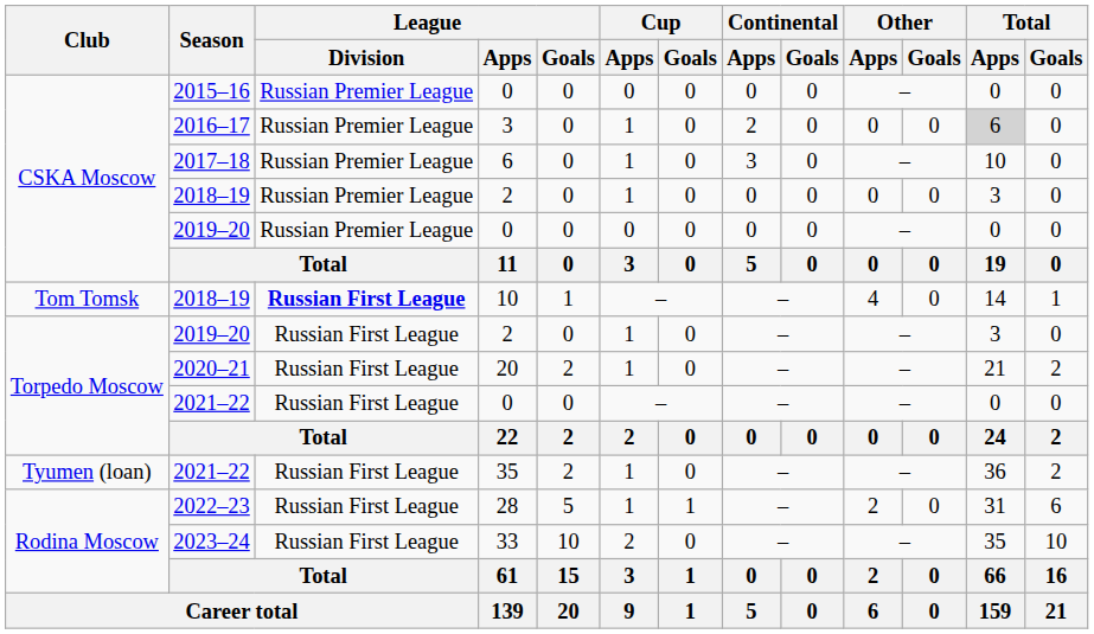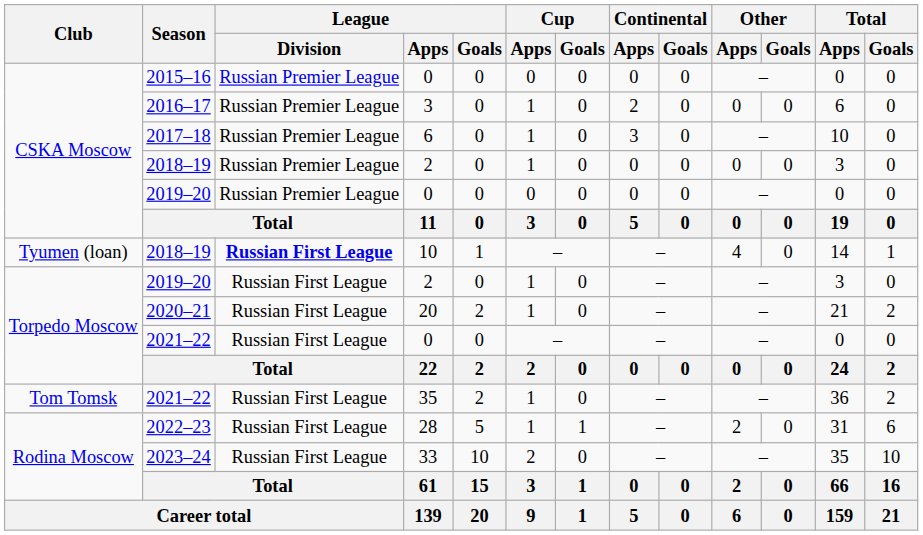 <table class="wikitable" style="text-align: center;">
 <tr>
 <th rowspan=2>Club</th>
 <th rowspan=2>Season</th>
 <th colspan=3>League</th>
 <th colspan=2>Cup</th>
 <th colspan=2>Continental</th>
 <th colspan=2>Other</th>
 <th colspan=2>Total</th>
 </tr>
 <tr>
 <th>Division</th>
 <th>Apps</th>
 <th>Goals</th>
 <th>Apps</th>
 <th>Goals</th>
 <th>Apps</th>
 <th>Goals</th>
 <th>Apps</th>
 <th>Goals</th>
 <th>Apps</th>
 <th>Goals</th>
 </tr>
 <tr>
 <td rowspan="6"><a href='#'>CSKA Moscow</a></td>
 <td><a href='#'>2015–16</a></td>
 <td><a href='#'>Russian Premier League</a></td>
 <td>0</td>
 <td>0</td>
 <td>0</td>
 <td>0</td>
 <td>0</td>
 <td>0</td>
 <td colspan=2>–</td>
 <td>0</td>
 <td>0</td>
 </tr>
 <tr>
 <td><a href='#'>2016–17</a></td>
 <td>Russian Premier League</td>
 <td>3</td>
 <td>0</td>
 <td>1</td>
 <td>0</td>
 <td>2</td>
 <td>0</td>
 <td>0</td>
 <td>0</td>
-<td style="background: lightgrey;">6</td>
+<td>6</td>
 <td>0</td>
 </tr>
 <tr>
 <td><a href='#'>2017–18</a></td>
 <td>Russian Premier League</td>
 <td>6</td>
 <td>0</td>
 <td>1</td>
 <td>0</td>
 <td>3</td>
 <td>0</td>
 <td colspan=2>–</td>
 <td>10</td>
 <td>0</td>
 </tr>
 <tr>
 <td><a href='#'>2018–19</a></td>
 <td>Russian Premier League</td>
 <td>2</td>
 <td>0</td>
 <td>1</td>
 <td>0</td>
 <td>0</td>
 <td>0</td>
 <td>0</td>
 <td>0</td>
 <td>3</td>
 <td>0</td>
 </tr>
 <tr>
 <td><a href='#'>2019–20</a></td>
 <td>Russian Premier League</td>
 <td>0</td>
 <td>0</td>
 <td>0</td>
 <td>0</td>
 <td>0</td>
 <td>0</td>
 <td colspan=2>–</td>
 <td>0</td>
 <td>0</td>
 </tr>
 <tr>
 <th colspan=2>Total</th>
 <th>11</th>
 <th>0</th>
 <th>3</th>
 <th>0</th>
 <th>5</th>
 <th>0</th>
 <th>0</th>
 <th>0</th>
 <th>19</th>
 <th>0</th>
 </tr>
 <tr>
-<td><a href='#'>Tom Tomsk</a></td>
+<td><a href='#'>Tyumen</a> (loan)</td>
 <td><a href='#'>2018–19</a></td>
 <td><strong><a href='#'>Russian First League</a></strong></td>
 <td>10</td>
 <td>1</td>
 <td colspan=2>–</td>
 <td colspan=2>–</td>
 <td>4</td>
 <td>0</td>
 <td>14</td>
 <td>1</td>
 </tr>
 <tr>
 <td rowspan="4"><a href='#'>Torpedo Moscow</a></td>
 <td><a href='#'>2019–20</a></td>
 <td>Russian First League</td>
 <td>2</td>
 <td>0</td>
 <td>1</td>
 <td>0</td>
 <td colspan=2>–</td>
 <td colspan=2>–</td>
 <td>3</td>
 <td>0</td>
 </tr>
 <tr>
 <td><a href='#'>2020–21</a></td>
 <td>Russian First League</td>
 <td>20</td>
 <td>2</td>
 <td>1</td>
 <td>0</td>
 <td colspan=2>–</td>
 <td colspan=2>–</td>
 <td>21</td>
 <td>2</td>
 </tr>
 <tr>
 <td><a href='#'>2021–22</a></td>
 <td>Russian First League</td>
 <td>0</td>
 <td>0</td>
 <td colspan=2>–</td>
 <td colspan=2>–</td>
 <td colspan=2>–</td>
 <td>0</td>
 <td>0</td>
 </tr>
 <tr>
 <th colspan=2>Total</th>
 <th>22</th>
 <th>2</th>
 <th>2</th>
 <th>0</th>
 <th>0</th>
 <th>0</th>
 <th>0</th>
 <th>0</th>
 <th>24</th>
 <th>2</th>
 </tr>
 <tr>
-<td><a href='#'>Tyumen</a> (loan)</td>
+<td><a href='#'>Tom Tomsk</a></td>
 <td><a href='#'>2021–22</a></td>
 <td>Russian First League</td>
 <td>35</td>
 <td>2</td>
 <td>1</td>
 <td>0</td>
 <td colspan=2>–</td>
 <td colspan=2>–</td>
 <td>36</td>
 <td>2</td>
 </tr>
 <tr>
 <td rowspan="3"><a href='#'>Rodina Moscow</a></td>
 <td><a href='#'>2022–23</a></td>
 <td>Russian First League</td>
 <td>28</td>
 <td>5</td>
 <td>1</td>
 <td>1</td>
 <td colspan=2>–</td>
 <td>2</td>
 <td>0</td>
 <td>31</td>
 <td>6</td>
 </tr>
 <tr>
 <td><a href='#'>2023–24</a></td>
 <td>Russian First League</td>
 <td>33</td>
 <td>10</td>
 <td>2</td>
 <td>0</td>
 <td colspan=2>–</td>
 <td colspan=2>–</td>
 <td>35</td>
 <td>10</td>
 </tr>
 <tr>
 <th colspan=2>Total</th>
 <th>61</th>
 <th>15</th>
 <th>3</th>
 <th>1</th>
 <th>0</th>
 <th>0</th>
 <th>2</th>
 <th>0</th>
 <th>66</th>
 <th>16</th>
 </tr>
 <tr>
 <th colspan=3>Career total</th>
 <th>139</th>
 <th>20</th>
 <th>9</th>
 <th>1</th>
 <th>5</th>
 <th>0</th>
 <th>6</th>
 <th>0</th>
 <th>159</th>
 <th>21</th>
 </tr>
 </table>
